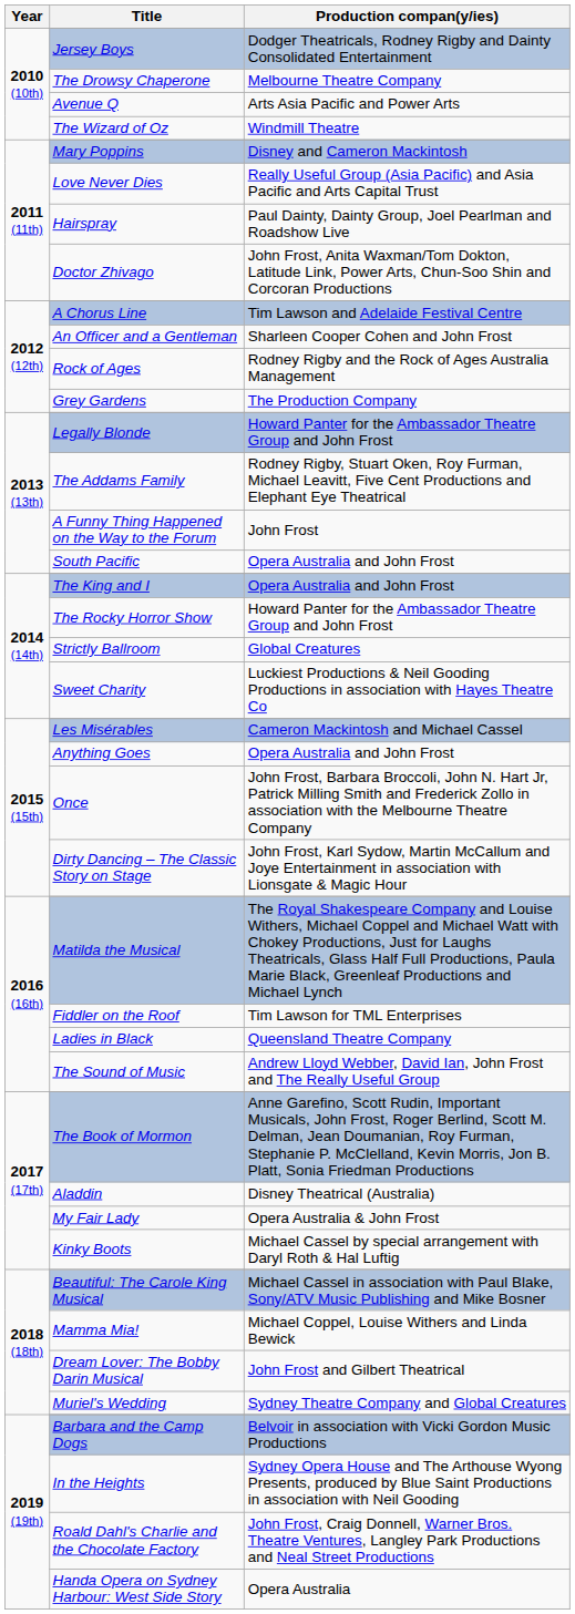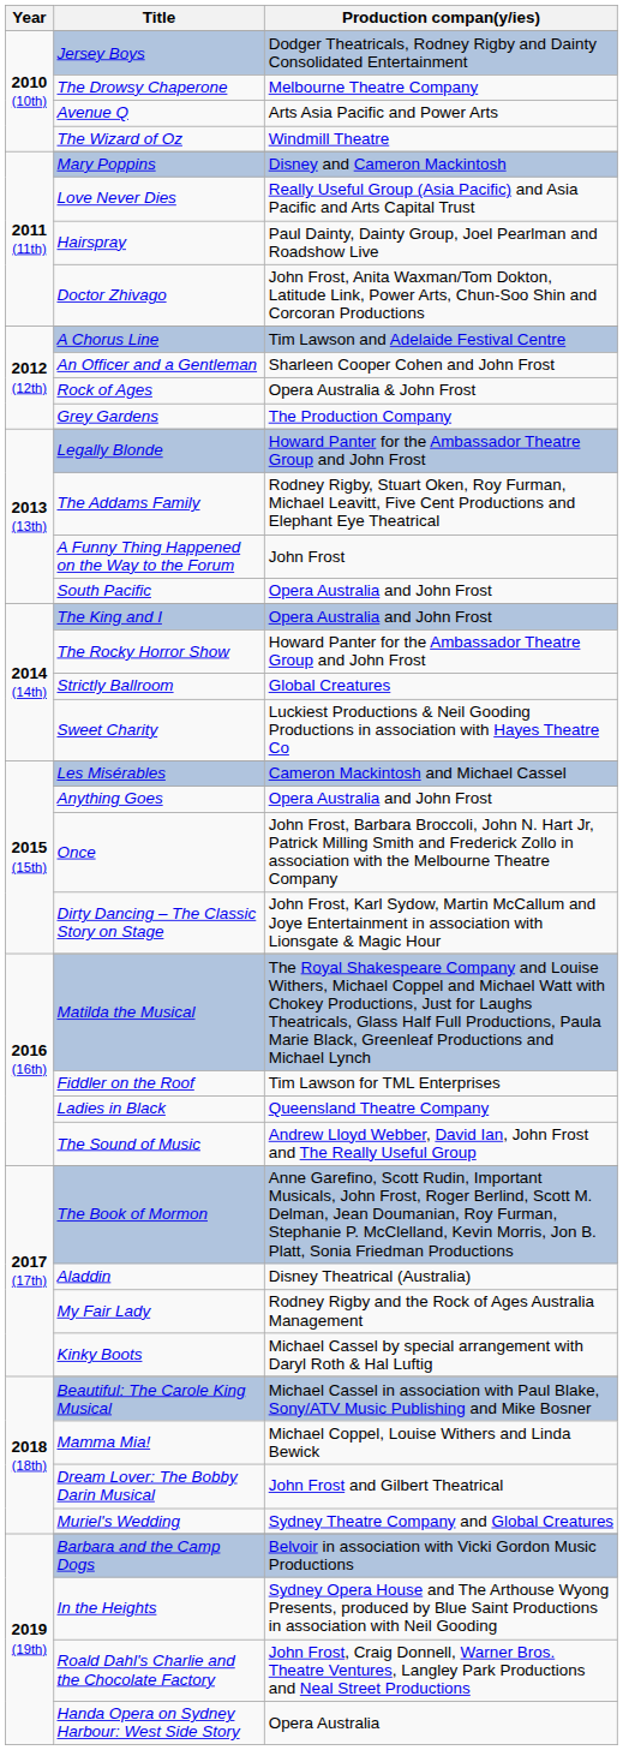 <table class="sortable wikitable">
 <tr>
 <th width="5%">Year</th>
 <th width="30%">Title</th>
 <th width="50%">Production compan(y/ies)</th>
 </tr>
 <tr>
 <td rowspan="5" align="center"><strong>2010</strong><br><small><a href='#'>(10th)</a></small></td>
 </tr>
 <tr style="background:#B0C4DE">
 <td><em><a href='#'>Jersey Boys</a></em></td>
 <td>Dodger Theatricals, Rodney Rigby and Dainty Consolidated Entertainment</td>
 </tr>
 <tr>
 <td><em><a href='#'>The Drowsy Chaperone</a></em></td>
 <td><a href='#'>Melbourne Theatre Company</a></td>
 </tr>
 <tr>
 <td><em><a href='#'>Avenue Q</a></em></td>
 <td>Arts Asia Pacific and Power Arts</td>
 </tr>
 <tr>
 <td><em><a href='#'>The Wizard of Oz</a></em></td>
 <td><a href='#'>Windmill Theatre</a></td>
 </tr>
 <tr>
 <td rowspan="5" align="center"><strong>2011</strong><br><small><a href='#'>(11th)</a></small></td>
 </tr>
 <tr style="background:#B0C4DE">
 <td><em><a href='#'>Mary Poppins</a></em></td>
 <td><a href='#'>Disney</a> and <a href='#'>Cameron Mackintosh</a></td>
 </tr>
 <tr>
 <td><em><a href='#'>Love Never Dies</a></em></td>
 <td><a href='#'>Really Useful Group (Asia Pacific)</a> and Asia Pacific and Arts Capital Trust</td>
 </tr>
 <tr>
 <td><em><a href='#'>Hairspray</a></em></td>
 <td>Paul Dainty, Dainty Group, Joel Pearlman and Roadshow Live</td>
 </tr>
 <tr>
 <td><em><a href='#'>Doctor Zhivago</a></em></td>
 <td>John Frost, Anita Waxman/Tom Dokton, Latitude Link, Power Arts, Chun-Soo Shin and Corcoran Productions</td>
 </tr>
 <tr>
 <td rowspan="5" align="center"><strong>2012</strong><br><small><a href='#'>(12th)</a></small></td>
 </tr>
 <tr style="background:#B0C4DE">
 <td><em><a href='#'>A Chorus Line</a></em></td>
 <td>Tim Lawson and <a href='#'>Adelaide Festival Centre</a></td>
 </tr>
 <tr>
 <td><em><a href='#'>An Officer and a Gentleman</a></em></td>
 <td>Sharleen Cooper Cohen and John Frost</td>
 </tr>
 <tr>
 <td><em><a href='#'>Rock of Ages</a></em></td>
-<td>Rodney Rigby and the Rock of Ages Australia Management</td>
+<td>Opera Australia & John Frost</td>
 </tr>
 <tr>
 <td><em><a href='#'>Grey Gardens</a></em></td>
 <td><a href='#'>The Production Company</a></td>
 </tr>
 <tr>
 <td rowspan="5" align="center"><strong>2013</strong><br><small><a href='#'>(13th)</a></small></td>
 </tr>
 <tr style="background:#B0C4DE">
 <td><em><a href='#'>Legally Blonde</a></em></td>
 <td><a href='#'>Howard Panter</a> for the <a href='#'>Ambassador Theatre Group</a> and John Frost</td>
 </tr>
 <tr>
 <td><em><a href='#'>The Addams Family</a></em></td>
 <td>Rodney Rigby, Stuart Oken, Roy Furman, Michael Leavitt, Five Cent Productions and Elephant Eye Theatrical</td>
 </tr>
 <tr>
 <td><em><a href='#'>A Funny Thing Happened on the Way to the Forum</a></em></td>
 <td>John Frost</td>
 </tr>
 <tr>
 <td><em><a href='#'>South Pacific</a></em></td>
 <td><a href='#'>Opera Australia</a> and John Frost</td>
 </tr>
 <tr>
 <td rowspan="5" align="center"><strong>2014</strong><br><small><a href='#'>(14th)</a></small></td>
 </tr>
 <tr style="background:#B0C4DE">
 <td><em><a href='#'>The King and I</a></em></td>
 <td><a href='#'>Opera Australia</a> and John Frost</td>
 </tr>
 <tr>
 <td><em><a href='#'>The Rocky Horror Show</a></em></td>
 <td>Howard Panter for the <a href='#'>Ambassador Theatre Group</a> and John Frost</td>
 </tr>
 <tr>
 <td><em><a href='#'>Strictly Ballroom</a></em></td>
 <td><a href='#'>Global Creatures</a></td>
 </tr>
 <tr>
 <td><em><a href='#'>Sweet Charity</a></em></td>
 <td>Luckiest Productions & Neil Gooding Productions in association with <a href='#'>Hayes Theatre Co</a></td>
 </tr>
 <tr>
 <td rowspan="5" align="center"><strong>2015</strong><br><small><a href='#'>(15th)</a></small></td>
 </tr>
 <tr style="background:#B0C4DE">
 <td><em><a href='#'>Les Misérables</a></em></td>
 <td><a href='#'>Cameron Mackintosh</a> and Michael Cassel</td>
 </tr>
 <tr>
 <td><em><a href='#'>Anything Goes</a></em></td>
 <td><a href='#'>Opera Australia</a> and John Frost</td>
 </tr>
 <tr>
 <td><em><a href='#'>Once</a></em></td>
 <td>John Frost, Barbara Broccoli, John N. Hart Jr, Patrick Milling Smith and Frederick Zollo in association with the Melbourne Theatre Company</td>
 </tr>
 <tr>
 <td><em><a href='#'>Dirty Dancing – The Classic Story on Stage</a></em></td>
 <td>John Frost, Karl Sydow, Martin McCallum and Joye Entertainment in association with Lionsgate & Magic Hour</td>
 </tr>
 <tr>
 <td rowspan="5" align="center"><strong>2016</strong><br><small><a href='#'>(16th)</a></small></td>
 </tr>
 <tr style="background:#B0C4DE">
 <td><em><a href='#'>Matilda the Musical</a></em></td>
 <td>The <a href='#'>Royal Shakespeare Company</a> and Louise Withers, Michael Coppel and Michael Watt with Chokey Productions, Just for Laughs Theatricals, Glass Half Full Productions, Paula Marie Black, Greenleaf Productions and Michael Lynch</td>
 </tr>
 <tr>
 <td><em><a href='#'>Fiddler on the Roof</a></em></td>
 <td>Tim Lawson for TML Enterprises</td>
 </tr>
 <tr>
 <td><em><a href='#'>Ladies in Black</a></em></td>
 <td><a href='#'>Queensland Theatre Company</a></td>
 </tr>
 <tr>
 <td><em><a href='#'>The Sound of Music</a></em></td>
 <td><a href='#'>Andrew Lloyd Webber</a>, <a href='#'>David Ian</a>, John Frost and <a href='#'>The Really Useful Group</a></td>
 </tr>
 <tr>
 <td rowspan="5" align="center"><strong>2017</strong><br><small><a href='#'>(17th)</a></small></td>
 </tr>
 <tr style="background:#B0C4DE">
 <td><em><a href='#'>The Book of Mormon</a></em></td>
 <td>Anne Garefino, Scott Rudin, Important Musicals, John Frost, Roger Berlind, Scott M. Delman, Jean Doumanian, Roy Furman, Stephanie P. McClelland, Kevin Morris, Jon B. Platt, Sonia Friedman Productions</td>
 </tr>
 <tr>
 <td><a href='#'><em>Aladdin</em></a></td>
 <td>Disney Theatrical (Australia)</td>
 </tr>
 <tr>
 <td><em><a href='#'>My Fair Lady</a></em></td>
-<td>Opera Australia & John Frost</td>
+<td>Rodney Rigby and the Rock of Ages Australia Management</td>
 </tr>
 <tr>
 <td><em><a href='#'>Kinky Boots</a></em></td>
 <td>Michael Cassel by special arrangement with Daryl Roth & Hal Luftig</td>
 </tr>
 <tr>
 <td rowspan="5" align="center"><strong>2018</strong><br><small><a href='#'>(18th)</a></small></td>
 </tr>
 <tr style="background:#B0C4DE">
 <td><em><a href='#'>Beautiful: The Carole King Musical</a></em></td>
 <td>Michael Cassel in association with Paul Blake, <a href='#'>Sony/ATV Music Publishing</a> and Mike Bosner</td>
 </tr>
 <tr>
 <td><em><a href='#'>Mamma Mia!</a></em></td>
 <td>Michael Coppel, Louise Withers and Linda Bewick</td>
 </tr>
 <tr>
 <td><em><a href='#'>Dream Lover: The Bobby Darin Musical</a></em></td>
 <td><a href='#'>John Frost</a> and Gilbert Theatrical</td>
 </tr>
 <tr>
 <td><em><a href='#'>Muriel's Wedding</a></em></td>
 <td><a href='#'>Sydney Theatre Company</a> and <a href='#'>Global Creatures</a></td>
 </tr>
 <tr>
 <td rowspan="5" align="center"><strong>2019</strong><br><small><a href='#'>(19th)</a></small></td>
 </tr>
 <tr style="background:#B0C4DE">
 <td><em><a href='#'>Barbara and the Camp Dogs</a></em></td>
 <td><a href='#'>Belvoir</a> in association with Vicki Gordon Music Productions</td>
 </tr>
 <tr>
 <td><em><a href='#'>In the Heights</a></em></td>
 <td><a href='#'>Sydney Opera House</a> and The Arthouse Wyong Presents, produced by Blue Saint Productions in association with Neil Gooding</td>
 </tr>
 <tr>
 <td><em><a href='#'>Roald Dahl's Charlie and the Chocolate Factory</a></em></td>
 <td><a href='#'>John Frost</a>, Craig Donnell, <a href='#'>Warner Bros. Theatre Ventures</a>, Langley Park Productions and <a href='#'>Neal Street Productions</a></td>
 </tr>
 <tr>
 <td><em><a href='#'>Handa Opera on Sydney Harbour: West Side Story</a></em></td>
 <td>Opera Australia</td>
 </tr>
 </table>
